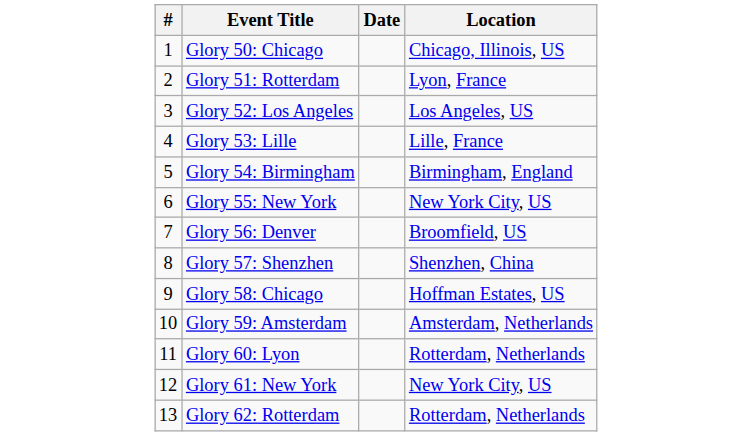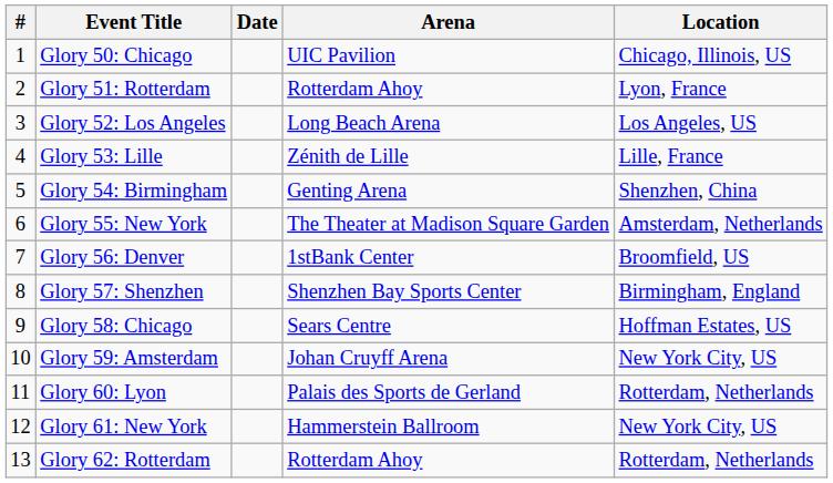 <table class="sortable wikitable succession-box" style="margin:1.0em auto; font-size:90%;">
 <tr>
 <th scope="col">#</th>
 <th scope="col">Event Title</th>
 <th scope="col">Date</th>
+<th scope="col">Arena</th>
 <th scope="col">Location</th>
 </tr>
 <tr>
 <td align=center>1</td>
 <td><a href='#'>Glory 50: Chicago</a></td>
 <td></td>
+<td><a href='#'>UIC Pavilion</a></td>
 <td> <a href='#'>Chicago, Illinois</a>, <a href='#'>US</a></td>
 </tr>
 <tr>
 <td align=center>2</td>
 <td><a href='#'>Glory 51: Rotterdam</a></td>
 <td></td>
+<td><a href='#'>Rotterdam Ahoy</a></td>
 <td> <a href='#'>Lyon</a>, <a href='#'>France</a></td>
 </tr>
 <tr>
 <td align=center>3</td>
 <td><a href='#'>Glory 52: Los Angeles</a></td>
 <td></td>
+<td><a href='#'>Long Beach Arena</a></td>
 <td> <a href='#'>Los Angeles</a>, <a href='#'>US</a></td>
 </tr>
 <tr>
 <td align=center>4</td>
 <td><a href='#'>Glory 53: Lille</a></td>
 <td></td>
+<td><a href='#'>Zénith de Lille</a></td>
 <td> <a href='#'>Lille</a>, <a href='#'>France</a></td>
 </tr>
 <tr>
 <td align=center>5</td>
 <td><a href='#'>Glory 54: Birmingham</a></td>
 <td></td>
-<td> <a href='#'>Birmingham</a>, <a href='#'>England</a></td>
+<td><a href='#'>Genting Arena</a></td>
+<td> <a href='#'>Shenzhen</a>, <a href='#'>China</a></td>
 </tr>
 <tr>
 <td align=center>6</td>
 <td><a href='#'>Glory 55: New York</a></td>
 <td></td>
-<td> <a href='#'>New York City</a>, <a href='#'>US</a></td>
+<td><a href='#'>The Theater at Madison Square Garden</a></td>
+<td> <a href='#'>Amsterdam</a>, <a href='#'>Netherlands</a></td>
 </tr>
 <tr>
 <td align=center>7</td>
 <td><a href='#'>Glory 56: Denver</a></td>
 <td></td>
+<td><a href='#'>1stBank Center</a></td>
 <td> <a href='#'>Broomfield</a>, <a href='#'>US</a></td>
 </tr>
 <tr>
 <td align=center>8</td>
 <td><a href='#'>Glory 57: Shenzhen</a></td>
 <td></td>
-<td> <a href='#'>Shenzhen</a>, <a href='#'>China</a></td>
+<td><a href='#'>Shenzhen Bay Sports Center</a></td>
+<td> <a href='#'>Birmingham</a>, <a href='#'>England</a></td>
 </tr>
 <tr>
 <td align=center>9</td>
 <td><a href='#'>Glory 58: Chicago</a></td>
 <td></td>
+<td><a href='#'>Sears Centre</a></td>
 <td> <a href='#'>Hoffman Estates</a>, <a href='#'>US</a></td>
 </tr>
 <tr>
 <td align=center>10</td>
 <td><a href='#'>Glory 59: Amsterdam</a></td>
 <td></td>
-<td> <a href='#'>Amsterdam</a>, <a href='#'>Netherlands</a></td>
+<td><a href='#'>Johan Cruyff Arena</a></td>
+<td> <a href='#'>New York City</a>, <a href='#'>US</a></td>
 </tr>
 <tr>
 <td align=center>11</td>
 <td><a href='#'>Glory 60: Lyon</a></td>
 <td></td>
+<td><a href='#'>Palais des Sports de Gerland</a></td>
 <td> <a href='#'>Rotterdam</a>, <a href='#'>Netherlands</a></td>
 </tr>
 <tr>
 <td align=center>12</td>
 <td><a href='#'>Glory 61: New York</a></td>
 <td></td>
+<td><a href='#'>Hammerstein Ballroom</a></td>
 <td> <a href='#'>New York City</a>, <a href='#'>US</a></td>
 </tr>
 <tr>
 <td align=center>13</td>
 <td><a href='#'>Glory 62: Rotterdam</a></td>
 <td></td>
+<td><a href='#'>Rotterdam Ahoy</a></td>
 <td> <a href='#'>Rotterdam</a>, <a href='#'>Netherlands</a></td>
 </tr>
 </table>
